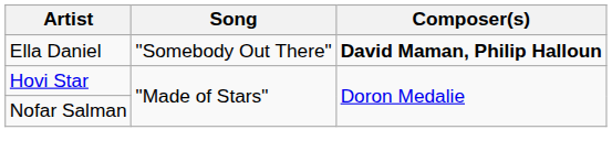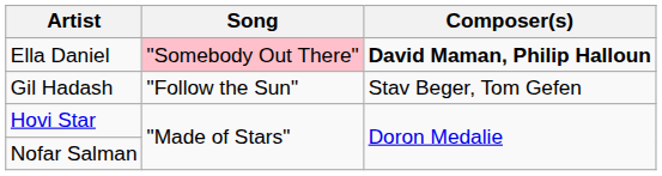 <table class="sortable wikitable" style="margin: 1em auto 1em auto; text-align:center">
 <tr>
 <th>Artist</th>
 <th>Song</th>
 <th>Composer(s)</th>
 </tr>
 <tr>
 <td align="left">Ella Daniel</td>
-<td align="left">"Somebody Out There"</td>
+<td align="left" style="background: pink;">"Somebody Out There"</td>
 <td align="left"><strong>David Maman, Philip Halloun</strong></td>
+</tr>
+<tr>
+<td align="left">Gil Hadash</td>
+<td align="left">"Follow the Sun"</td>
+<td align="left">Stav Beger, Tom Gefen</td>
 </tr>
 <tr>
 <td align="left"><a href='#'>Hovi Star</a></td>
 <td rowspan="2" align="left">"Made of Stars"</td>
 <td rowspan="2" align="left"><a href='#'>Doron Medalie</a></td>
 </tr>
 <tr>
 <td align="left">Nofar Salman</td>
 </tr>
 </table>
